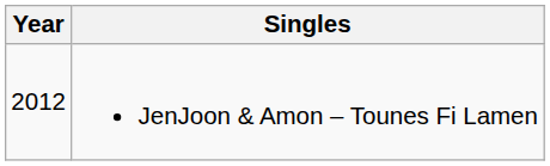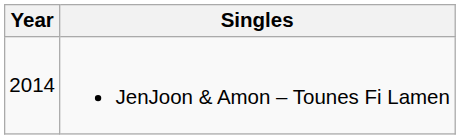 <table class="wikitable">
 <tr>
 <th>Year</th>
 <th>Singles</th>
 </tr>
 <tr>
-<td>2012</td>
+<td>2014</td>
 <td><br><ul><li>JenJoon & Amon – Tounes Fi Lamen</li></ul></td>
 </tr>
 </table>
